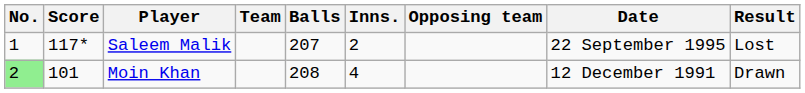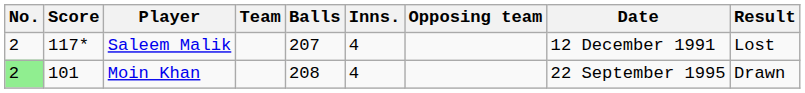 <table class="wikitable sortable" style="font-size:95%">
 <tr>
 <th>No.</th>
 <th>Score</th>
 <th>Player</th>
 <th>Team</th>
 <th>Balls</th>
 <th>Inns.</th>
 <th>Opposing team</th>
 <th>Date</th>
 <th>Result</th>
 </tr>
 <tr>
-<td>1</td>
+<td>2</td>
 <td>117*</td>
 <td><a href='#'>Saleem Malik</a></td>
 <td></td>
 <td>207</td>
-<td>2</td>
+<td>4</td>
 <td></td>
-<td>22 September 1995</td>
+<td>12 December 1991</td>
 <td>Lost</td>
 </tr>
 <tr>
 <td style="background: lightgreen;">2</td>
 <td>101</td>
 <td><a href='#'>Moin Khan</a></td>
 <td></td>
 <td>208</td>
 <td>4</td>
 <td></td>
-<td>12 December 1991</td>
+<td>22 September 1995</td>
 <td>Drawn</td>
 </tr>
 </table>
